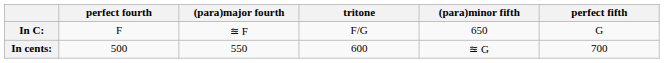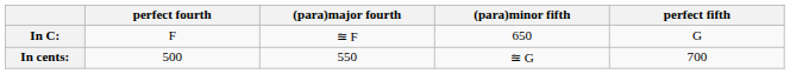 <table class="wikitable" width="60%" style="text-align:center">
 <tr>
 <th width="5%"></th>
 <th width="11%">perfect fourth</th>
 <th width="11%">(para)major fourth</th>
-<th width="11%">tritone</th>
 <th width="11%">(para)minor fifth</th>
 <th width="11%">perfect fifth</th>
 </tr>
 <tr>
 <th>In C:</th>
 <td>F</td>
 <td>≊ F</td>
-<td>F/G</td>
 <td>650</td>
 <td>G</td>
 </tr>
 <tr>
 <th>In cents:</th>
 <td>500</td>
 <td>550</td>
-<td>600</td>
 <td>≊ G</td>
 <td>700</td>
 </tr>
 </table>
